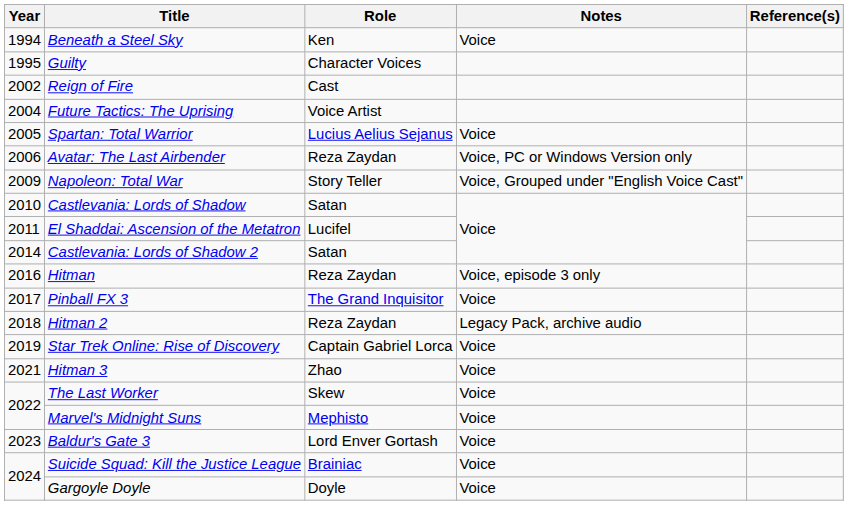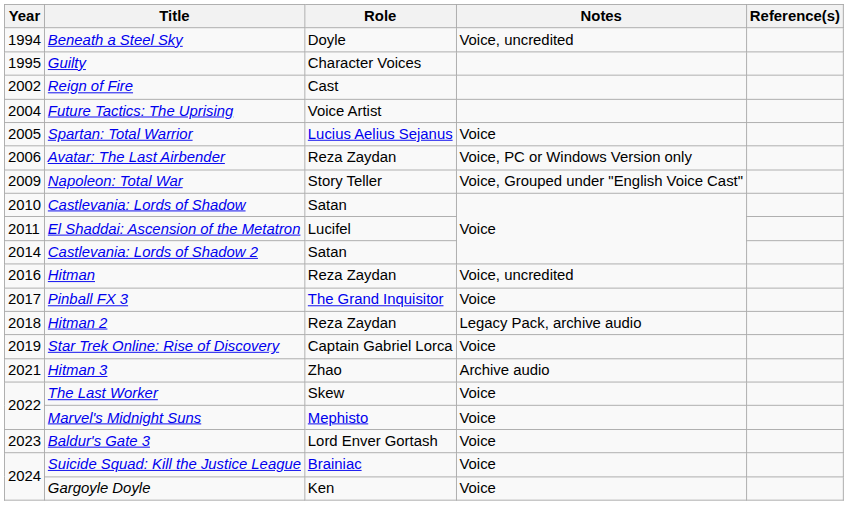 <table class="wikitable sortable">
 <tr>
 <th>Year</th>
 <th>Title</th>
 <th>Role</th>
 <th>Notes</th>
 <th class="unsortable">Reference(s)</th>
 </tr>
 <tr>
 <td>1994</td>
 <td><em><a href='#'>Beneath a Steel Sky</a></em></td>
-<td>Ken</td>
-<td>Voice</td>
+<td>Doyle</td>
+<td>Voice, uncredited</td>
 <td></td>
 </tr>
 <tr>
 <td>1995</td>
 <td><em><a href='#'>Guilty</a></em></td>
 <td>Character Voices</td>
 <td></td>
 <td></td>
 </tr>
 <tr>
 <td>2002</td>
 <td><em><a href='#'>Reign of Fire</a></em></td>
 <td>Cast</td>
 <td></td>
 <td></td>
 </tr>
 <tr>
 <td>2004</td>
 <td><em><a href='#'>Future Tactics: The Uprising</a></em></td>
 <td>Voice Artist</td>
 <td></td>
 <td></td>
 </tr>
 <tr>
 <td>2005</td>
 <td><em><a href='#'>Spartan: Total Warrior</a></em></td>
 <td><a href='#'>Lucius Aelius Sejanus</a></td>
 <td>Voice</td>
 <td></td>
 </tr>
 <tr>
 <td>2006</td>
 <td><em><a href='#'>Avatar: The Last Airbender</a></em></td>
 <td>Reza Zaydan</td>
 <td>Voice, PC or Windows Version only</td>
 <td></td>
 </tr>
 <tr>
 <td>2009</td>
 <td><em><a href='#'>Napoleon: Total War</a></em></td>
 <td>Story Teller</td>
 <td>Voice, Grouped under "English Voice Cast"</td>
 <td></td>
 </tr>
 <tr>
 <td>2010</td>
 <td><em><a href='#'>Castlevania: Lords of Shadow</a></em></td>
 <td>Satan</td>
 <td rowspan="3">Voice</td>
 <td></td>
 </tr>
 <tr>
 <td>2011</td>
 <td><em><a href='#'>El Shaddai: Ascension of the Metatron</a></em></td>
 <td>Lucifel</td>
 <td></td>
 </tr>
 <tr>
 <td>2014</td>
 <td><em><a href='#'>Castlevania: Lords of Shadow 2</a></em></td>
 <td>Satan</td>
 <td></td>
 </tr>
 <tr>
 <td>2016</td>
 <td><em><a href='#'>Hitman</a></em></td>
 <td>Reza Zaydan</td>
-<td>Voice, episode 3 only</td>
+<td>Voice, uncredited</td>
 <td></td>
 </tr>
 <tr>
 <td>2017</td>
 <td><em><a href='#'>Pinball FX 3</a></em></td>
 <td><a href='#'>The Grand Inquisitor</a></td>
 <td>Voice</td>
 <td></td>
 </tr>
 <tr>
 <td>2018</td>
 <td><em><a href='#'>Hitman 2</a></em></td>
 <td>Reza Zaydan</td>
 <td>Legacy Pack, archive audio</td>
 <td></td>
 </tr>
 <tr>
 <td>2019</td>
 <td><em><a href='#'>Star Trek Online: Rise of Discovery</a></em></td>
 <td>Captain Gabriel Lorca</td>
 <td>Voice</td>
 <td></td>
 </tr>
 <tr>
 <td>2021</td>
 <td><em><a href='#'>Hitman 3</a></em></td>
 <td>Zhao</td>
-<td>Voice</td>
+<td>Archive audio</td>
 <td></td>
 </tr>
 <tr>
 <td rowspan="2">2022</td>
 <td data-sort-value="Last Worker, The"><em><a href='#'>The Last Worker</a></em></td>
 <td>Skew</td>
 <td>Voice</td>
 <td></td>
 </tr>
 <tr>
 <td><em><a href='#'>Marvel's Midnight Suns</a></em></td>
 <td><a href='#'>Mephisto</a></td>
 <td>Voice</td>
 <td></td>
 </tr>
 <tr>
 <td>2023</td>
 <td><em><a href='#'>Baldur's Gate 3</a></em></td>
 <td>Lord Enver Gortash</td>
 <td>Voice</td>
 <td></td>
 </tr>
 <tr>
 <td rowspan="2">2024</td>
 <td><em><a href='#'>Suicide Squad: Kill the Justice League</a></em></td>
 <td><a href='#'>Brainiac</a></td>
 <td>Voice</td>
 <td></td>
 </tr>
 <tr>
 <td><em>Gargoyle Doyle</em></td>
-<td>Doyle</td>
+<td>Ken</td>
 <td>Voice</td>
 <td></td>
 </tr>
 </table>
